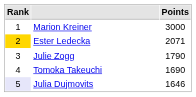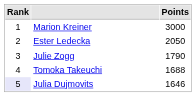 <table cellspacing="1" cellpadding="3" style="border:1px solid #aaa; font-size:90%;">
 <tr style="background:#e4e4e4;">
 <th style="border-bottom:1px solid #aaa; width:10px;">Rank</th>
 <th style="border-bottom:1px solid #aaa; width:200px;"></th>
 <th style="border-bottom:1px solid #aaa; width:20px;">Points</th>
 </tr>
 <tr>
 <td align=center>1</td>
 <td> <a href='#'>Marion Kreiner</a></td>
 <td align=center>3000</td>
 </tr>
 <tr>
-<td align=center style="background: gold;">2</td>
+<td align=center>2</td>
 <td> <a href='#'>Ester Ledecka</a></td>
-<td align=center>2071</td>
+<td align=center>2050</td>
 </tr>
 <tr>
 <td align=center>3</td>
 <td> <a href='#'>Julie Zogg</a></td>
 <td align=center>1790</td>
 </tr>
 <tr>
 <td align=center>4</td>
 <td> <a href='#'>Tomoka Takeuchi</a></td>
-<td align=center>1690</td>
+<td align=center>1688</td>
 </tr>
 <tr>
 <td align=center style="background: lavender;">5</td>
 <td> <a href='#'>Julia Dujmovits</a></td>
 <td align=center>1646</td>
 </tr>
 </table>
